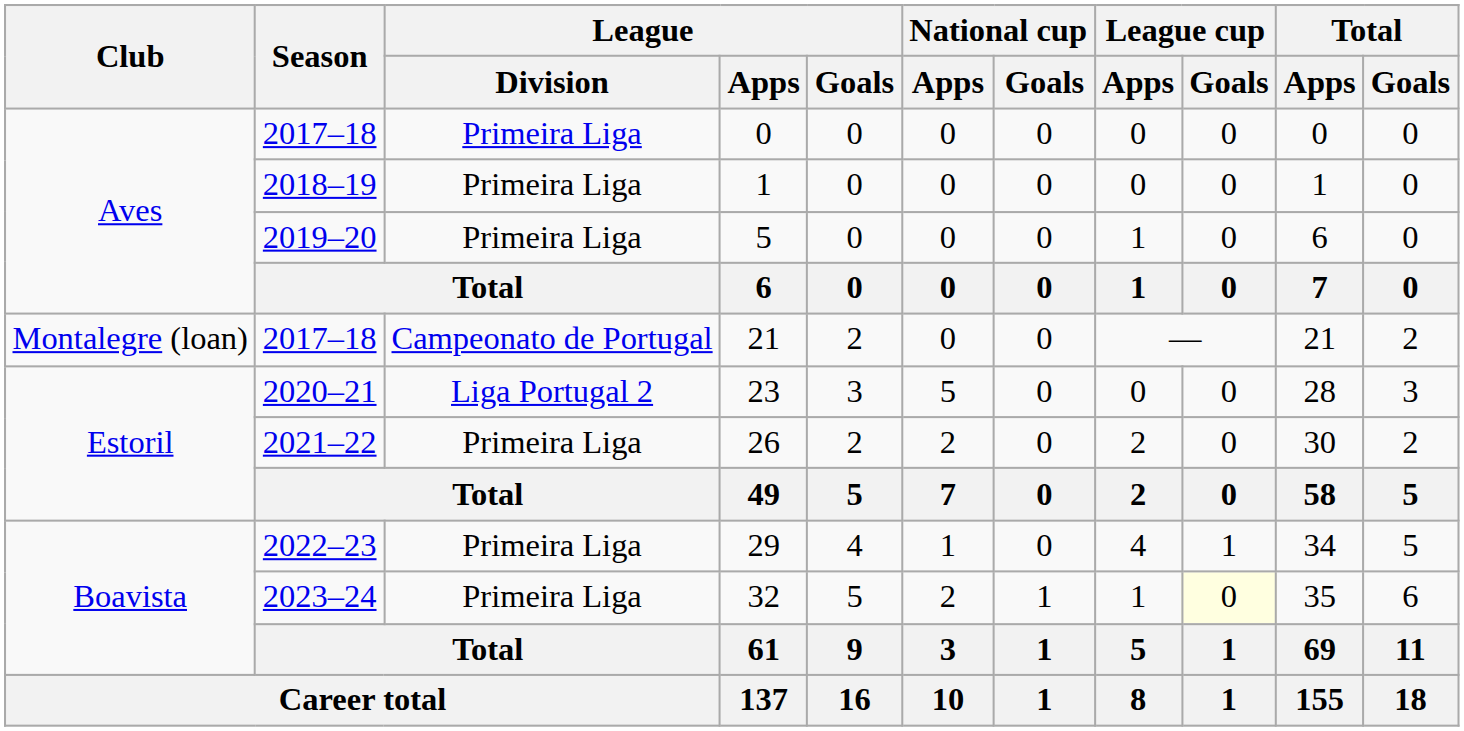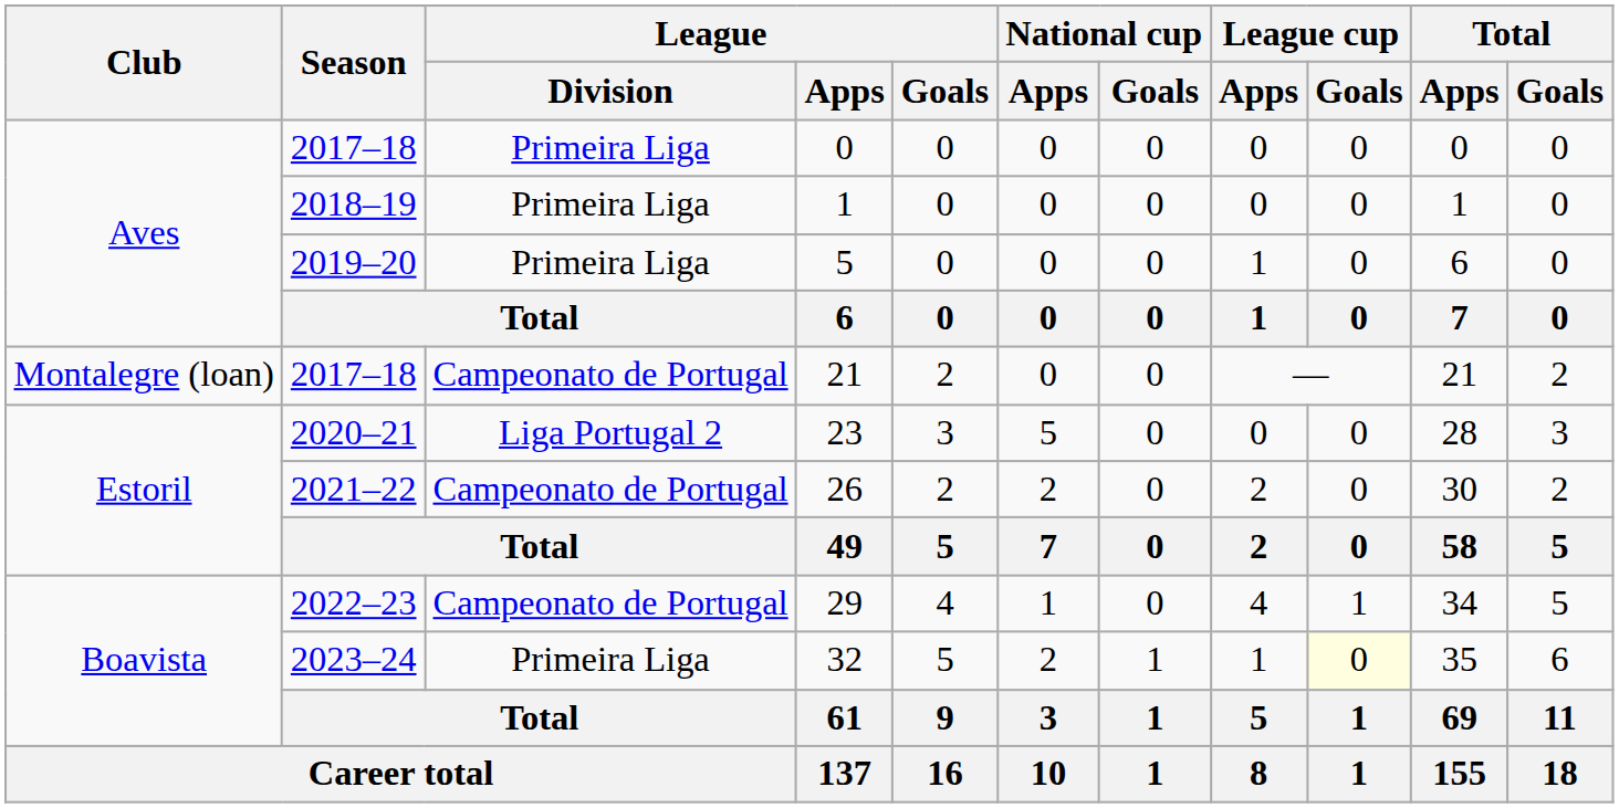 <table class="wikitable" style="text-align: center">
 <tr>
 <th rowspan="2">Club</th>
 <th rowspan="2">Season</th>
 <th colspan="3">League</th>
 <th colspan="2">National cup</th>
 <th colspan="2">League cup</th>
 <th colspan="2">Total</th>
 </tr>
 <tr>
 <th>Division</th>
 <th>Apps</th>
 <th>Goals</th>
 <th>Apps</th>
 <th>Goals</th>
 <th>Apps</th>
 <th>Goals</th>
 <th>Apps</th>
 <th>Goals</th>
 </tr>
 <tr>
 <td rowspan="4"><a href='#'>Aves</a></td>
 <td><a href='#'>2017–18</a></td>
 <td><a href='#'>Primeira Liga</a></td>
 <td>0</td>
 <td>0</td>
 <td>0</td>
 <td>0</td>
 <td>0</td>
 <td>0</td>
 <td>0</td>
 <td>0</td>
 </tr>
 <tr>
 <td><a href='#'>2018–19</a></td>
 <td>Primeira Liga</td>
 <td>1</td>
 <td>0</td>
 <td>0</td>
 <td>0</td>
 <td>0</td>
 <td>0</td>
 <td>1</td>
 <td>0</td>
 </tr>
 <tr>
 <td><a href='#'>2019–20</a></td>
 <td>Primeira Liga</td>
 <td>5</td>
 <td>0</td>
 <td>0</td>
 <td>0</td>
 <td>1</td>
 <td>0</td>
 <td>6</td>
 <td>0</td>
 </tr>
 <tr>
 <th colspan="2">Total</th>
 <th>6</th>
 <th>0</th>
 <th>0</th>
 <th>0</th>
 <th>1</th>
 <th>0</th>
 <th>7</th>
 <th>0</th>
 </tr>
 <tr>
 <td><a href='#'>Montalegre</a> (loan)</td>
 <td><a href='#'>2017–18</a></td>
 <td><a href='#'>Campeonato de Portugal</a></td>
 <td>21</td>
 <td>2</td>
 <td>0</td>
 <td>0</td>
 <td colspan="2">—</td>
 <td>21</td>
 <td>2</td>
 </tr>
 <tr>
 <td rowspan="3"><a href='#'>Estoril</a></td>
 <td><a href='#'>2020–21</a></td>
 <td><a href='#'>Liga Portugal 2</a></td>
 <td>23</td>
 <td>3</td>
 <td>5</td>
 <td>0</td>
 <td>0</td>
 <td>0</td>
 <td>28</td>
 <td>3</td>
 </tr>
 <tr>
 <td><a href='#'>2021–22</a></td>
-<td>Primeira Liga</td>
+<td><a href='#'>Campeonato de Portugal</a></td>
 <td>26</td>
 <td>2</td>
 <td>2</td>
 <td>0</td>
 <td>2</td>
 <td>0</td>
 <td>30</td>
 <td>2</td>
 </tr>
 <tr>
 <th colspan="2">Total</th>
 <th>49</th>
 <th>5</th>
 <th>7</th>
 <th>0</th>
 <th>2</th>
 <th>0</th>
 <th>58</th>
 <th>5</th>
 </tr>
 <tr>
 <td rowspan="3"><a href='#'>Boavista</a></td>
 <td><a href='#'>2022–23</a></td>
-<td>Primeira Liga</td>
+<td><a href='#'>Campeonato de Portugal</a></td>
 <td>29</td>
 <td>4</td>
 <td>1</td>
 <td>0</td>
 <td>4</td>
 <td>1</td>
 <td>34</td>
 <td>5</td>
 </tr>
 <tr>
 <td><a href='#'>2023–24</a></td>
 <td>Primeira Liga</td>
 <td>32</td>
 <td>5</td>
 <td>2</td>
 <td>1</td>
 <td>1</td>
 <td style="background: lightyellow;">0</td>
 <td>35</td>
 <td>6</td>
 </tr>
 <tr>
 <th colspan="2">Total</th>
 <th>61</th>
 <th>9</th>
 <th>3</th>
 <th>1</th>
 <th>5</th>
 <th>1</th>
 <th>69</th>
 <th>11</th>
 </tr>
 <tr>
 <th colspan="3">Career total</th>
 <th>137</th>
 <th>16</th>
 <th>10</th>
 <th>1</th>
 <th>8</th>
 <th>1</th>
 <th>155</th>
 <th>18</th>
 </tr>
 </table>
